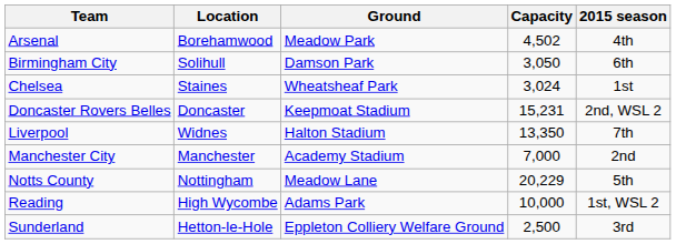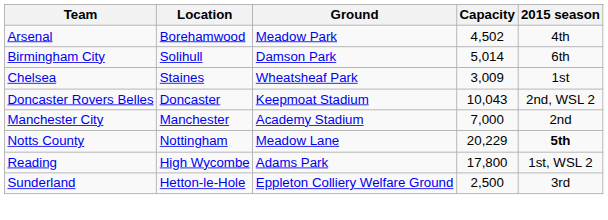 <table class="wikitable sortable">
 <tr>
 <th>Team</th>
 <th>Location</th>
 <th>Ground</th>
 <th>Capacity</th>
 <th data-sort-type=number>2015 season</th>
 </tr>
 <tr>
 <td><a href='#'>Arsenal</a></td>
 <td><a href='#'>Borehamwood</a></td>
 <td><a href='#'>Meadow Park</a></td>
 <td style="text-align:center">4,502</td>
 <td style="text-align:center">4th</td>
 </tr>
 <tr>
 <td><a href='#'>Birmingham City</a></td>
 <td><a href='#'>Solihull</a></td>
 <td><a href='#'>Damson Park</a></td>
-<td style="text-align:center">3,050</td>
+<td style="text-align:center">5,014</td>
 <td style="text-align:center">6th</td>
 </tr>
 <tr>
 <td><a href='#'>Chelsea</a></td>
 <td><a href='#'>Staines</a></td>
 <td><a href='#'>Wheatsheaf Park</a></td>
-<td style="text-align:center">3,024</td>
+<td style="text-align:center">3,009</td>
 <td style="text-align:center">1st</td>
 </tr>
 <tr>
 <td><a href='#'>Doncaster Rovers Belles</a></td>
 <td><a href='#'>Doncaster</a></td>
 <td><a href='#'>Keepmoat Stadium</a></td>
-<td style="text-align:center">15,231</td>
+<td style="text-align:center">10,043</td>
 <td style="text-align:center"> 2nd, WSL 2</td>
-</tr>
-<tr>
-<td><a href='#'>Liverpool</a></td>
-<td><a href='#'>Widnes</a></td>
-<td><a href='#'>Halton Stadium</a></td>
-<td style="text-align:center">13,350</td>
-<td style="text-align:center">7th</td>
 </tr>
 <tr>
 <td><a href='#'>Manchester City</a></td>
 <td><a href='#'>Manchester</a></td>
 <td><a href='#'>Academy Stadium</a></td>
 <td style="text-align:center">7,000</td>
 <td style="text-align:center">2nd</td>
 </tr>
 <tr>
 <td><a href='#'>Notts County</a></td>
 <td><a href='#'>Nottingham</a></td>
 <td><a href='#'>Meadow Lane</a></td>
 <td style="text-align:center">20,229</td>
-<td style="text-align:center">5th</td>
+<td style="text-align:center"><strong>5th</strong></td>
 </tr>
 <tr>
 <td><a href='#'>Reading</a></td>
 <td><a href='#'>High Wycombe</a></td>
 <td><a href='#'>Adams Park</a></td>
-<td style="text-align:center">10,000</td>
+<td style="text-align:center">17,800</td>
 <td style="text-align:center">1st, WSL 2</td>
 </tr>
 <tr>
 <td><a href='#'>Sunderland</a></td>
 <td><a href='#'>Hetton-le-Hole</a></td>
 <td><a href='#'>Eppleton Colliery Welfare Ground</a></td>
 <td style="text-align:center">2,500</td>
 <td style="text-align:center">3rd</td>
 </tr>
 </table>
